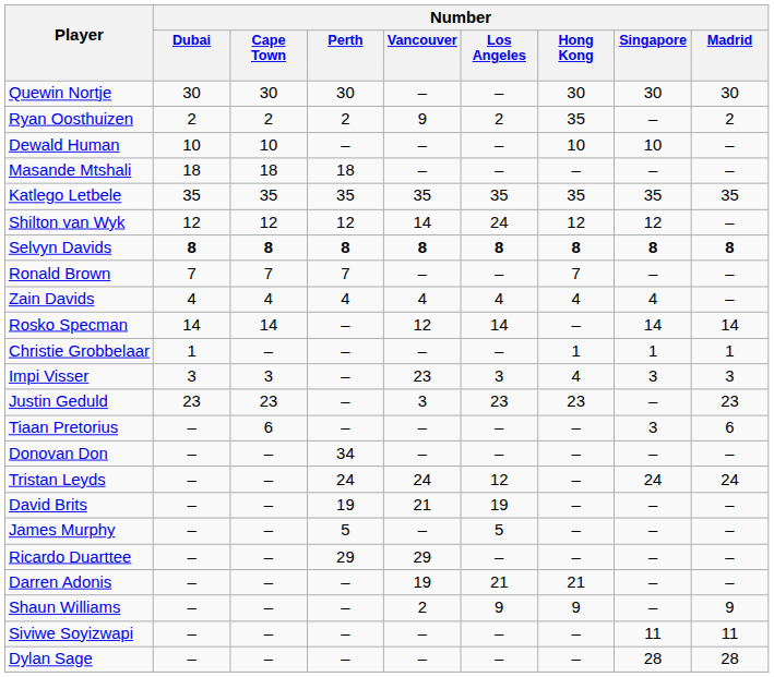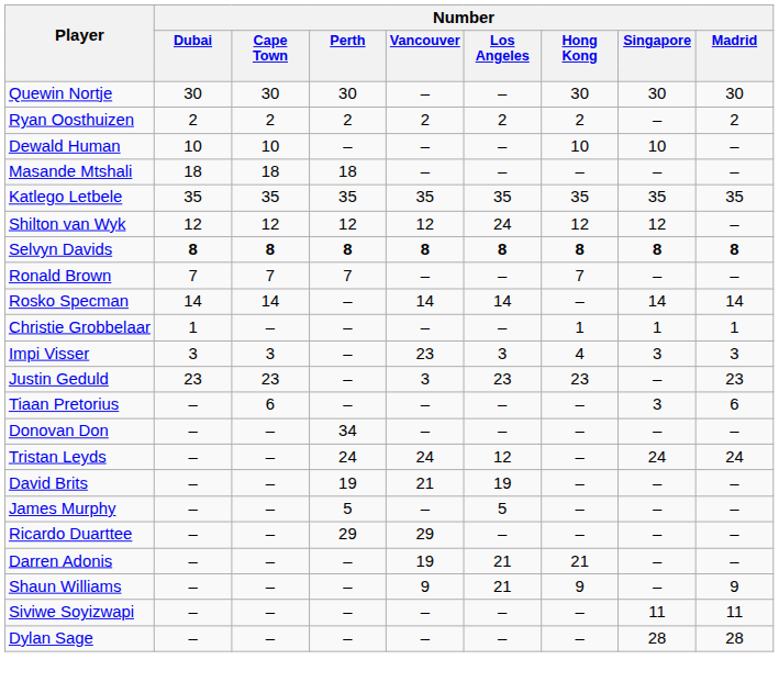 <table class="wikitable sortable" style="text-align:center;">
 <tr>
 <th rowspan="2" style="border-bottom:0px;">Player</th>
 <th colspan="8">Number</th>
 </tr>
 <tr>
 <th valign="top" style="width:5.2em; border-bottom:0px; padding:2px; font-size:85%;"><a href='#'>Dubai</a></th>
 <th valign="top" style="width:5.2em; border-bottom:0px; padding:2px; font-size:85%;"><a href='#'>Cape Town</a></th>
 <th valign="top" style="width:5.2em; border-bottom:0px; padding:2px; font-size:85%;"><a href='#'>Perth</a></th>
 <th valign="top" style="width:5.2em; border-bottom:0px; padding:2px; font-size:85%;"><a href='#'>Vancouver</a></th>
 <th valign="top" style="width:5.2em; border-bottom:0px; padding:2px; font-size:85%;"><a href='#'>Los Angeles</a></th>
 <th valign="top" style="width:5.2em; border-bottom:0px; padding:2px; font-size:85%;"><a href='#'>Hong Kong</a></th>
 <th valign="top" style="width:5.2em; border-bottom:0px; padding:2px; font-size:85%;"><a href='#'>Singapore</a></th>
 <th valign="top" style="width:5.2em; border-bottom:0px; padding:2px; font-size:85%;"><a href='#'>Madrid</a></th>
 </tr>
 <tr style="line-height:8px;">
 <th style="border-top:0px;"> </th>
 <th data-sort-type="number" style="border-top:0px;"></th>
 <th data-sort-type="number" style="border-top:0px;"></th>
 <th data-sort-type="number" style="border-top:0px;"></th>
 <th data-sort-type="number" style="border-top:0px;"></th>
 <th data-sort-type="number" style="border-top:0px;"></th>
 <th data-sort-type="number" style="border-top:0px;"></th>
 <th data-sort-type="number" style="border-top:0px;"></th>
 <th data-sort-type="number" style="border-top:0px;"></th>
 </tr>
 <tr>
 <td align="left"><a href='#'>Quewin Nortje</a></td>
 <td>30</td>
 <td>30</td>
 <td>30</td>
 <td>–</td>
 <td>–</td>
 <td>30</td>
 <td>30</td>
 <td>30</td>
 </tr>
 <tr>
 <td align="left"><a href='#'>Ryan Oosthuizen</a></td>
 <td>2</td>
 <td>2</td>
 <td>2</td>
-<td>9</td>
 <td>2</td>
-<td>35</td>
+<td>2</td>
+<td>2</td>
 <td>–</td>
 <td>2</td>
 </tr>
 <tr>
 <td align="left"><a href='#'>Dewald Human</a></td>
 <td>10</td>
 <td>10</td>
 <td>–</td>
 <td>–</td>
 <td>–</td>
 <td>10</td>
 <td>10</td>
 <td>–</td>
 </tr>
 <tr>
 <td align="left"><a href='#'>Masande Mtshali</a></td>
 <td>18</td>
 <td>18</td>
 <td>18</td>
 <td>–</td>
 <td>–</td>
 <td>–</td>
 <td>–</td>
 <td>–</td>
 </tr>
 <tr>
 <td align="left"><a href='#'>Katlego Letbele</a></td>
 <td>35</td>
 <td>35</td>
 <td>35</td>
 <td>35</td>
 <td>35</td>
 <td>35</td>
 <td>35</td>
 <td>35</td>
 </tr>
 <tr>
 <td align="left"><a href='#'>Shilton van Wyk</a></td>
 <td>12</td>
 <td>12</td>
 <td>12</td>
-<td>14</td>
+<td>12</td>
 <td>24</td>
 <td>12</td>
 <td>12</td>
 <td>–</td>
 </tr>
 <tr>
 <td align="left"><a href='#'>Selvyn Davids</a></td>
 <td><strong>8</strong></td>
 <td><strong>8</strong></td>
 <td><strong>8</strong></td>
 <td><strong>8</strong></td>
 <td><strong>8</strong></td>
 <td><strong>8</strong></td>
 <td><strong>8</strong></td>
 <td><strong>8</strong></td>
 </tr>
 <tr>
 <td align="left"><a href='#'>Ronald Brown</a></td>
 <td>7</td>
 <td>7</td>
 <td>7</td>
 <td>–</td>
 <td>–</td>
 <td>7</td>
 <td>–</td>
 <td>–</td>
 </tr>
 <tr>
-<td align="left"><a href='#'>Zain Davids</a></td>
-<td>4</td>
-<td>4</td>
-<td>4</td>
-<td>4</td>
-<td>4</td>
-<td>4</td>
-<td>4</td>
-<td>–</td>
-</tr>
-<tr>
 <td align="left"><a href='#'>Rosko Specman</a></td>
 <td>14</td>
 <td>14</td>
 <td>–</td>
-<td>12</td>
+<td>14</td>
 <td>14</td>
 <td>–</td>
 <td>14</td>
 <td>14</td>
 </tr>
 <tr>
 <td align="left"><a href='#'>Christie Grobbelaar</a></td>
 <td>1</td>
 <td>–</td>
 <td>–</td>
 <td>–</td>
 <td>–</td>
 <td>1</td>
 <td>1</td>
 <td>1</td>
 </tr>
 <tr>
 <td align="left"><a href='#'>Impi Visser</a></td>
 <td>3</td>
 <td>3</td>
 <td>–</td>
 <td>23</td>
 <td>3</td>
 <td>4</td>
 <td>3</td>
 <td>3</td>
 </tr>
 <tr>
 <td align="left"><a href='#'>Justin Geduld</a></td>
 <td>23</td>
 <td>23</td>
 <td>–</td>
 <td>3</td>
 <td>23</td>
 <td>23</td>
 <td>–</td>
 <td>23</td>
 </tr>
 <tr>
 <td align="left"><a href='#'>Tiaan Pretorius</a></td>
 <td>–</td>
 <td>6</td>
 <td>–</td>
 <td>–</td>
 <td>–</td>
 <td>–</td>
 <td>3</td>
 <td>6</td>
 </tr>
 <tr>
 <td align="left"><a href='#'>Donovan Don</a></td>
 <td>–</td>
 <td>–</td>
 <td>34</td>
 <td>–</td>
 <td>–</td>
 <td>–</td>
 <td>–</td>
 <td>–</td>
 </tr>
 <tr>
 <td align="left"><a href='#'>Tristan Leyds</a></td>
 <td>–</td>
 <td>–</td>
 <td>24</td>
 <td>24</td>
 <td>12</td>
 <td>–</td>
 <td>24</td>
 <td>24</td>
 </tr>
 <tr>
 <td align="left"><a href='#'>David Brits</a></td>
 <td>–</td>
 <td>–</td>
 <td>19</td>
 <td>21</td>
 <td>19</td>
 <td>–</td>
 <td>–</td>
 <td>–</td>
 </tr>
 <tr>
 <td align="left"><a href='#'>James Murphy</a></td>
 <td>–</td>
 <td>–</td>
 <td>5</td>
 <td>–</td>
 <td>5</td>
 <td>–</td>
 <td>–</td>
 <td>–</td>
 </tr>
 <tr>
 <td align="left"><a href='#'>Ricardo Duarttee</a></td>
 <td>–</td>
 <td>–</td>
 <td>29</td>
 <td>29</td>
 <td>–</td>
 <td>–</td>
 <td>–</td>
 <td>–</td>
 </tr>
 <tr>
 <td align="left"><a href='#'>Darren Adonis</a></td>
 <td>–</td>
 <td>–</td>
 <td>–</td>
 <td>19</td>
 <td>21</td>
 <td>21</td>
 <td>–</td>
 <td>–</td>
 </tr>
 <tr>
 <td align="left"><a href='#'>Shaun Williams</a></td>
 <td>–</td>
 <td>–</td>
 <td>–</td>
-<td>2</td>
 <td>9</td>
+<td>21</td>
 <td>9</td>
 <td>–</td>
 <td>9</td>
 </tr>
 <tr>
 <td align="left"><a href='#'>Siviwe Soyizwapi</a></td>
 <td>–</td>
 <td>–</td>
 <td>–</td>
 <td>–</td>
 <td>–</td>
 <td>–</td>
 <td>11</td>
 <td>11</td>
 </tr>
 <tr>
 <td align="left"><a href='#'>Dylan Sage</a></td>
 <td>–</td>
 <td>–</td>
 <td>–</td>
 <td>–</td>
 <td>–</td>
 <td>–</td>
 <td>28</td>
 <td>28</td>
 </tr>
 </table>
